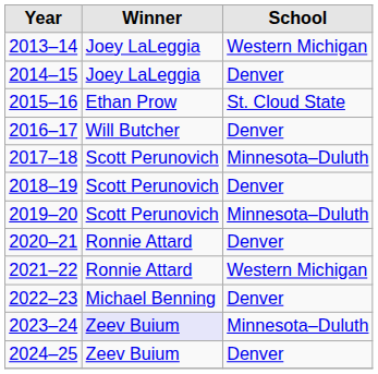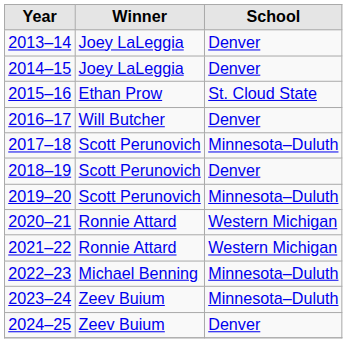 <table class="wikitable sortable">
 <tr>
 <th style="background:#e5e5e5;">Year</th>
 <th style="background:#e5e5e5;">Winner</th>
 <th style="background:#e5e5e5;">School</th>
 </tr>
 <tr>
 <td><a href='#'>2013–14</a></td>
 <td><a href='#'>Joey LaLeggia</a></td>
-<td><a href='#'>Western Michigan</a></td>
+<td><a href='#'>Denver</a></td>
 </tr>
 <tr>
 <td><a href='#'>2014–15</a></td>
 <td><a href='#'>Joey LaLeggia</a></td>
 <td><a href='#'>Denver</a></td>
 </tr>
 <tr>
 <td><a href='#'>2015–16</a></td>
 <td><a href='#'>Ethan Prow</a></td>
 <td><a href='#'>St. Cloud State</a></td>
 </tr>
 <tr>
 <td><a href='#'>2016–17</a></td>
 <td><a href='#'>Will Butcher</a></td>
 <td><a href='#'>Denver</a></td>
 </tr>
 <tr>
 <td><a href='#'>2017–18</a></td>
 <td><a href='#'>Scott Perunovich</a></td>
 <td><a href='#'>Minnesota–Duluth</a></td>
 </tr>
 <tr>
 <td><a href='#'>2018–19</a></td>
 <td><a href='#'>Scott Perunovich</a></td>
 <td><a href='#'>Denver</a></td>
 </tr>
 <tr>
 <td><a href='#'>2019–20</a></td>
 <td><a href='#'>Scott Perunovich</a></td>
 <td><a href='#'>Minnesota–Duluth</a></td>
 </tr>
 <tr>
 <td><a href='#'>2020–21</a></td>
 <td><a href='#'>Ronnie Attard</a></td>
-<td><a href='#'>Denver</a></td>
+<td><a href='#'>Western Michigan</a></td>
 </tr>
 <tr>
 <td><a href='#'>2021–22</a></td>
 <td><a href='#'>Ronnie Attard</a></td>
 <td><a href='#'>Western Michigan</a></td>
 </tr>
 <tr>
 <td><a href='#'>2022–23</a></td>
 <td><a href='#'>Michael Benning</a></td>
-<td><a href='#'>Denver</a></td>
+<td><a href='#'>Minnesota–Duluth</a></td>
 </tr>
 <tr>
 <td><a href='#'>2023–24</a></td>
-<td style="background: lavender;"><a href='#'>Zeev Buium</a></td>
+<td><a href='#'>Zeev Buium</a></td>
 <td><a href='#'>Minnesota–Duluth</a></td>
 </tr>
 <tr>
 <td><a href='#'>2024–25</a></td>
 <td><a href='#'>Zeev Buium</a></td>
 <td><a href='#'>Denver</a></td>
 </tr>
 <tr>
 </tr>
 </table>
